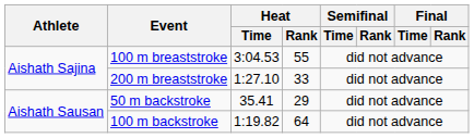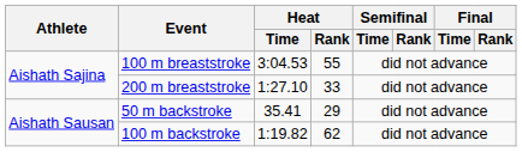 <table class="wikitable" style="text-align:center; font-size:90%">
 <tr>
 <th rowspan="2">Athlete</th>
 <th rowspan="2">Event</th>
 <th colspan="2">Heat</th>
 <th colspan="2">Semifinal</th>
 <th colspan="2">Final</th>
 </tr>
 <tr style="font-size:95%">
 <th>Time</th>
 <th>Rank</th>
 <th>Time</th>
 <th>Rank</th>
 <th>Time</th>
 <th>Rank</th>
 </tr>
 <tr>
 <td align=left rowspan=2><a href='#'>Aishath Sajina</a></td>
 <td align=left><a href='#'>100 m breaststroke</a></td>
 <td>3:04.53</td>
 <td>55</td>
 <td colspan=4>did not advance</td>
 </tr>
 <tr>
 <td align=left><a href='#'>200 m breaststroke</a></td>
 <td>1:27.10</td>
 <td>33</td>
 <td colspan=4>did not advance</td>
 </tr>
 <tr>
 <td align=left rowspan=2><a href='#'>Aishath Sausan</a></td>
 <td align=left><a href='#'>50 m backstroke</a></td>
 <td>35.41</td>
 <td>29</td>
 <td colspan=4>did not advance</td>
 </tr>
 <tr>
 <td align=left><a href='#'>100 m backstroke</a></td>
 <td>1:19.82</td>
-<td>64</td>
+<td>62</td>
 <td colspan=4>did not advance</td>
 </tr>
 </table>
